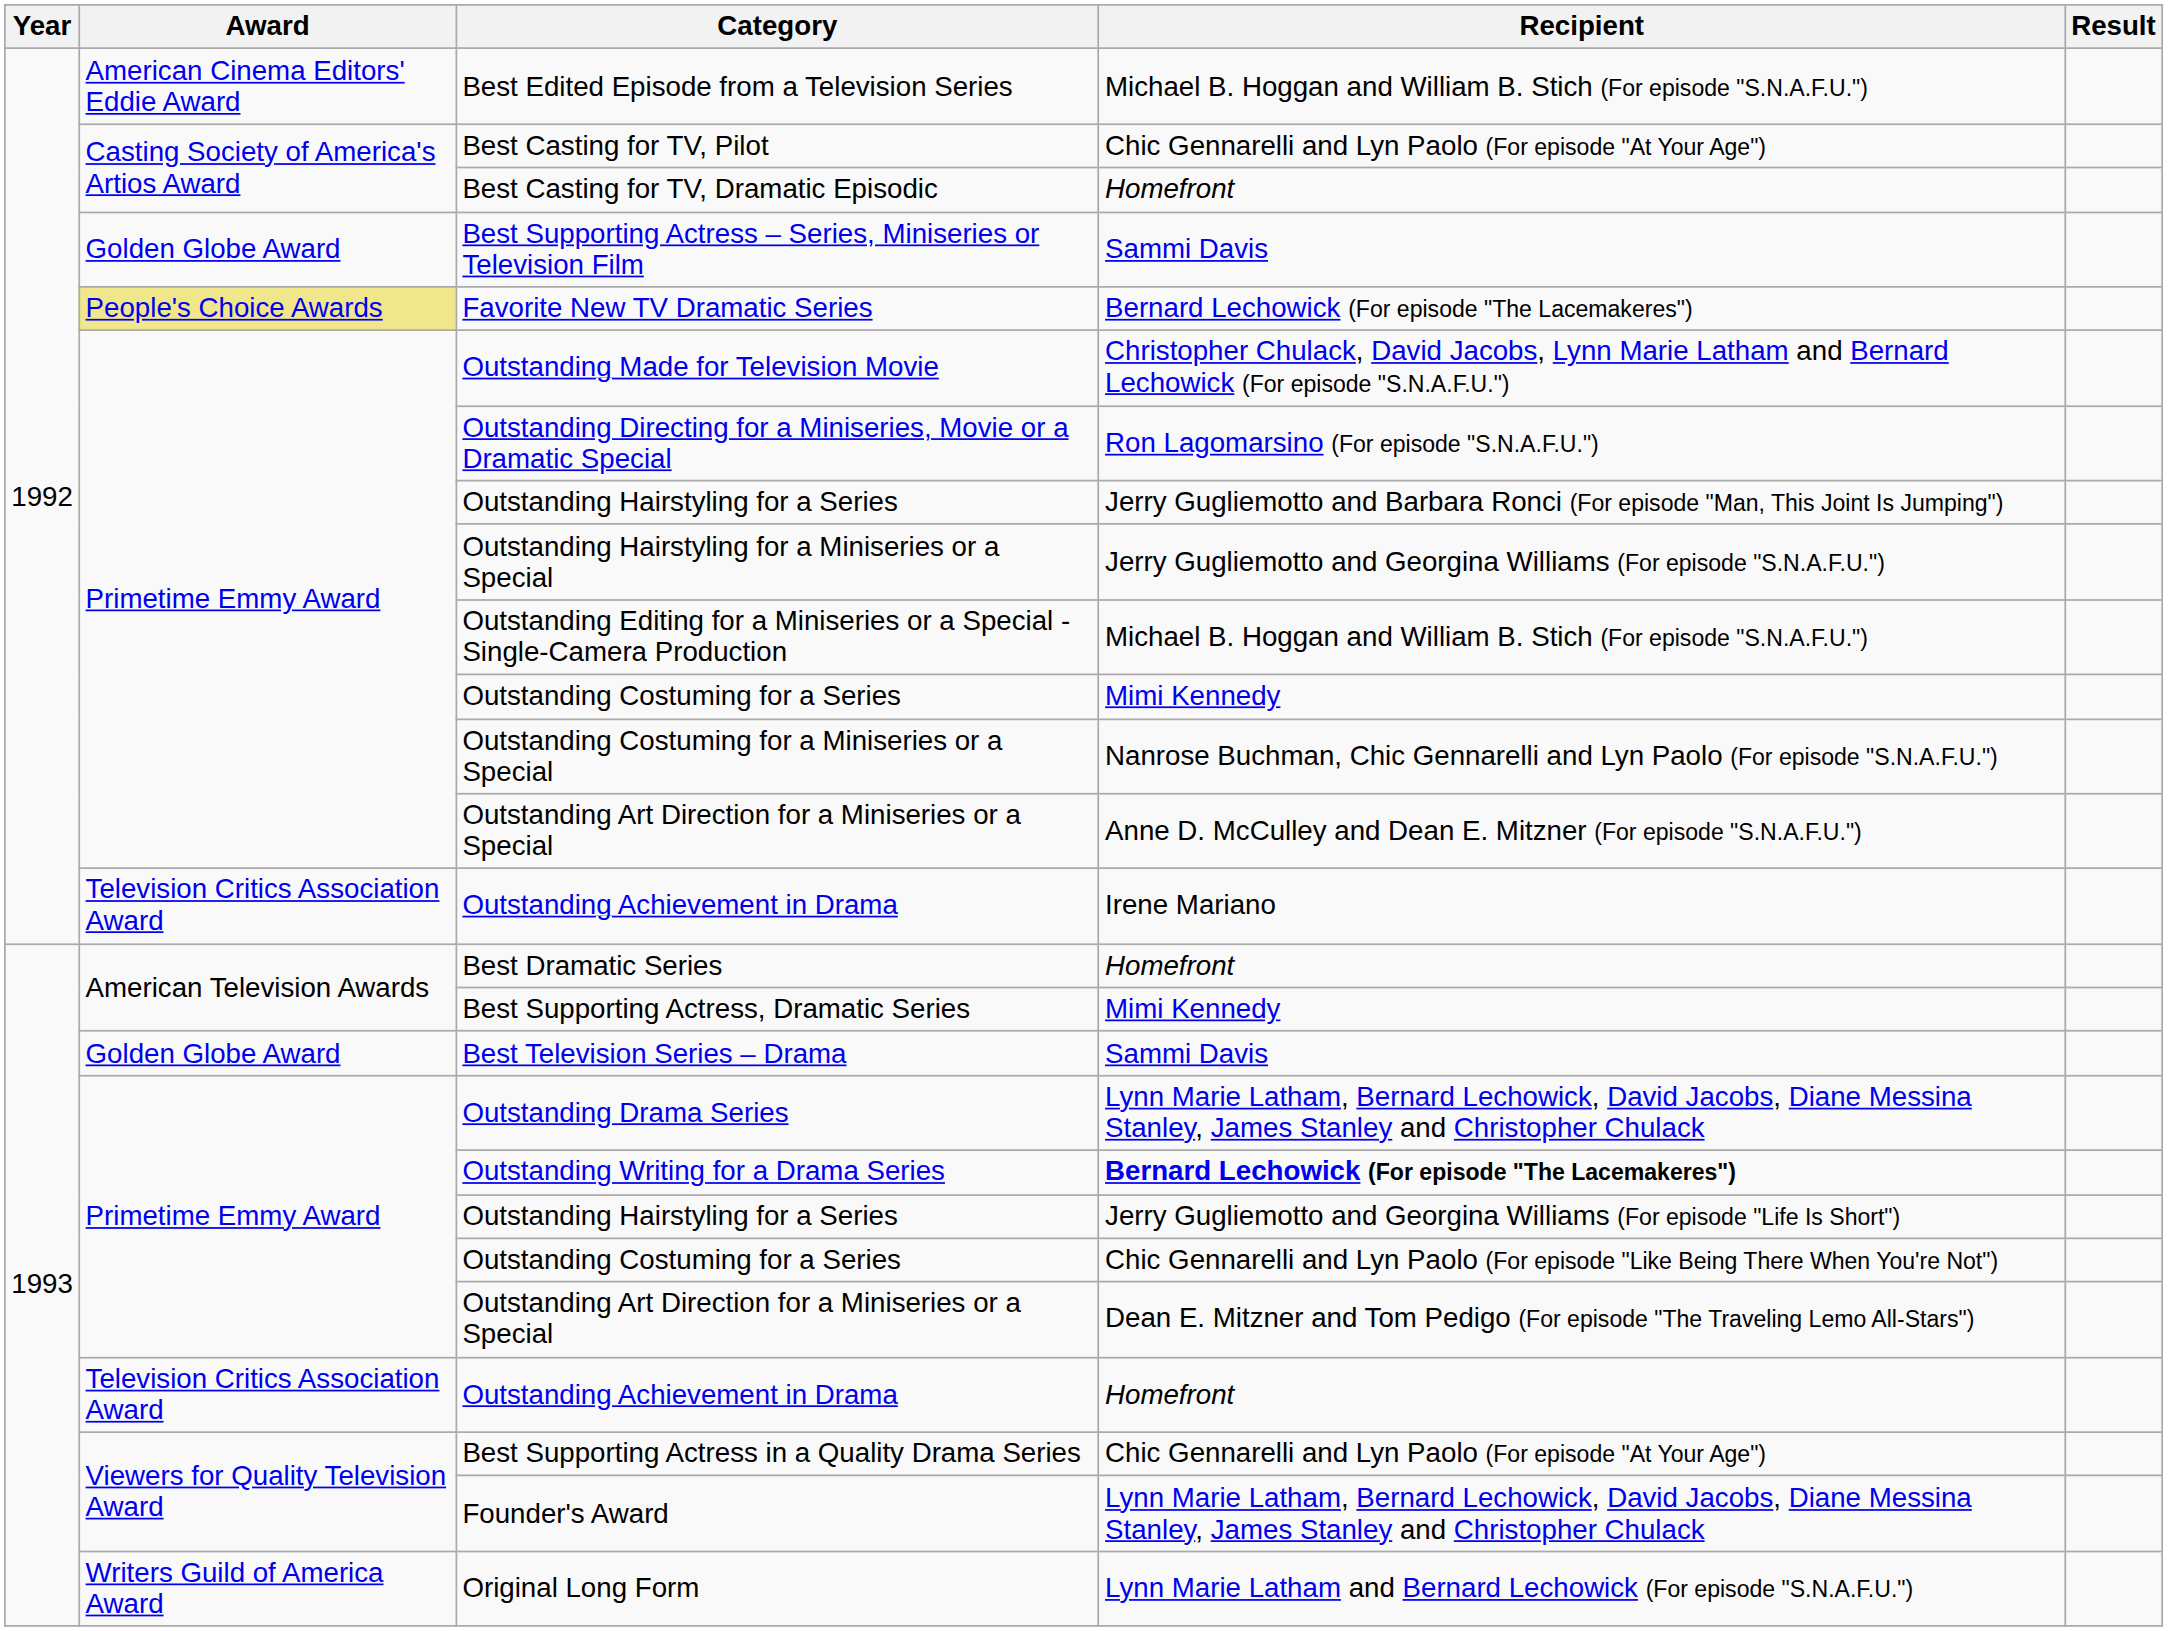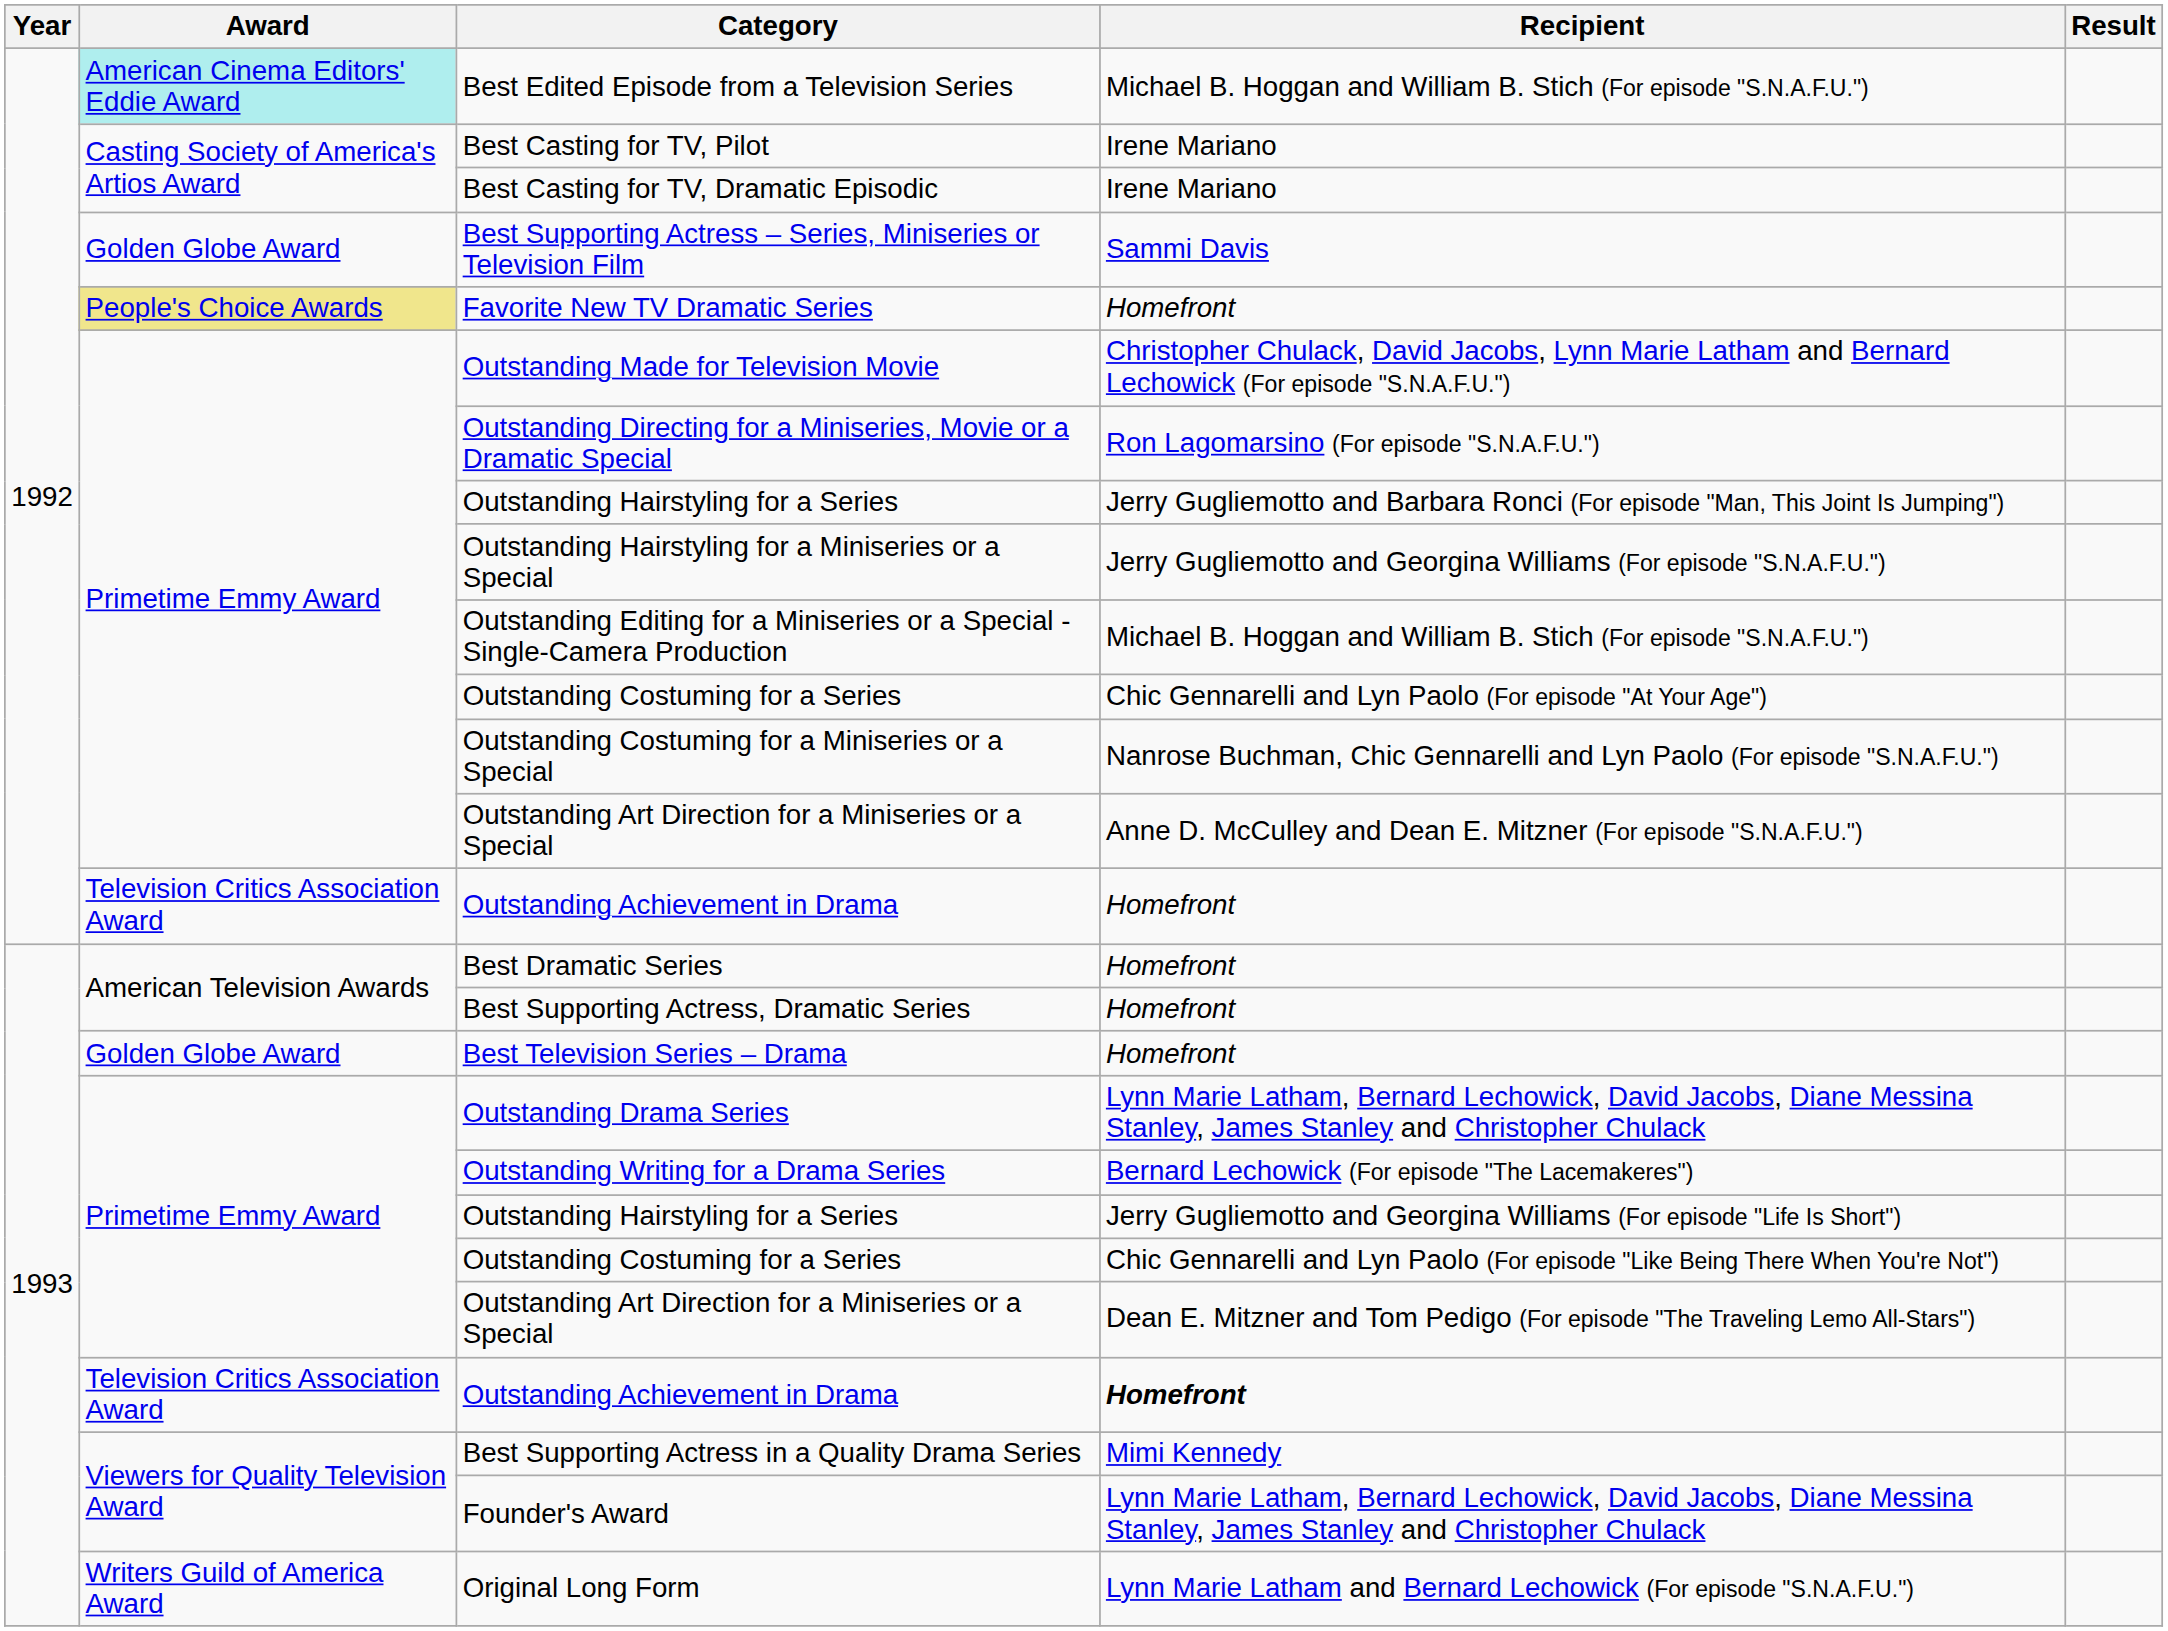 <table class="wikitable">
 <tr>
 <th>Year</th>
 <th>Award</th>
 <th>Category</th>
 <th>Recipient</th>
 <th>Result</th>
 </tr>
 <tr>
 <td rowspan="14">1992</td>
-<td><a href='#'>American Cinema Editors' Eddie Award</a></td>
+<td style="background: paleturquoise;"><a href='#'>American Cinema Editors' Eddie Award</a></td>
 <td>Best Edited Episode from a Television Series</td>
 <td>Michael B. Hoggan and William B. Stich <small>(For episode "S.N.A.F.U.")</small></td>
 <td></td>
 </tr>
 <tr>
 <td rowspan="2"><a href='#'>Casting Society of America's Artios Award</a></td>
 <td>Best Casting for TV, Pilot</td>
-<td>Chic Gennarelli and Lyn Paolo <small>(For episode "At Your Age")</small></td>
+<td>Irene Mariano</td>
 <td></td>
 </tr>
 <tr>
 <td>Best Casting for TV, Dramatic Episodic</td>
-<td><em>Homefront</em></td>
+<td>Irene Mariano</td>
 <td></td>
 </tr>
 <tr>
 <td><a href='#'>Golden Globe Award</a></td>
 <td><a href='#'>Best Supporting Actress – Series, Miniseries or Television Film</a></td>
 <td><a href='#'>Sammi Davis</a></td>
 <td></td>
 </tr>
 <tr>
 <td style="background: khaki;"><a href='#'>People's Choice Awards</a></td>
 <td><a href='#'>Favorite New TV Dramatic Series</a></td>
-<td><a href='#'>Bernard Lechowick</a> <small>(For episode "The Lacemakeres")</small></td>
+<td><em>Homefront</em></td>
 <td></td>
 </tr>
 <tr>
 <td rowspan="8"><a href='#'>Primetime Emmy Award</a></td>
 <td><a href='#'>Outstanding Made for Television Movie</a></td>
 <td><a href='#'>Christopher Chulack</a>, <a href='#'>David Jacobs</a>, <a href='#'>Lynn Marie Latham</a> and <a href='#'>Bernard Lechowick</a> <small>(For episode "S.N.A.F.U.")</small></td>
 <td></td>
 </tr>
 <tr>
 <td><a href='#'>Outstanding Directing for a Miniseries, Movie or a Dramatic Special</a></td>
 <td><a href='#'>Ron Lagomarsino</a> <small>(For episode "S.N.A.F.U.")</small></td>
 <td></td>
 </tr>
 <tr>
 <td>Outstanding Hairstyling for a Series</td>
 <td>Jerry Gugliemotto and Barbara Ronci <small>(For episode "Man, This Joint Is Jumping")</small></td>
 <td></td>
 </tr>
 <tr>
 <td>Outstanding Hairstyling for a Miniseries or a Special</td>
 <td>Jerry Gugliemotto and Georgina Williams <small>(For episode "S.N.A.F.U.")</small></td>
 <td></td>
 </tr>
 <tr>
 <td>Outstanding Editing for a Miniseries or a Special - Single-Camera Production</td>
 <td>Michael B. Hoggan and William B. Stich <small>(For episode "S.N.A.F.U.")</small></td>
 <td></td>
 </tr>
 <tr>
 <td>Outstanding Costuming for a Series</td>
-<td><a href='#'>Mimi Kennedy</a></td>
+<td>Chic Gennarelli and Lyn Paolo <small>(For episode "At Your Age")</small></td>
 <td></td>
 </tr>
 <tr>
 <td>Outstanding Costuming for a Miniseries or a Special</td>
 <td>Nanrose Buchman, Chic Gennarelli and Lyn Paolo <small>(For episode "S.N.A.F.U.")</small></td>
 <td></td>
 </tr>
 <tr>
 <td>Outstanding Art Direction for a Miniseries or a Special</td>
 <td>Anne D. McCulley and Dean E. Mitzner <small>(For episode "S.N.A.F.U.")</small></td>
 <td></td>
 </tr>
 <tr>
 <td><a href='#'>Television Critics Association Award</a></td>
 <td><a href='#'>Outstanding Achievement in Drama</a></td>
-<td>Irene Mariano</td>
+<td><em>Homefront</em></td>
 <td></td>
 </tr>
 <tr>
 <td rowspan="12">1993</td>
 <td rowspan="2">American Television Awards</td>
 <td>Best Dramatic Series</td>
 <td><em>Homefront</em></td>
 <td></td>
 </tr>
 <tr>
 <td>Best Supporting Actress, Dramatic Series</td>
-<td><a href='#'>Mimi Kennedy</a></td>
+<td><em>Homefront</em></td>
 <td></td>
 </tr>
 <tr>
 <td><a href='#'>Golden Globe Award</a></td>
 <td><a href='#'>Best Television Series – Drama</a></td>
-<td><a href='#'>Sammi Davis</a></td>
+<td><em>Homefront</em></td>
 <td></td>
 </tr>
 <tr>
 <td rowspan="5"><a href='#'>Primetime Emmy Award</a></td>
 <td><a href='#'>Outstanding Drama Series</a></td>
 <td><a href='#'>Lynn Marie Latham</a>, <a href='#'>Bernard Lechowick</a>, <a href='#'>David Jacobs</a>, <a href='#'>Diane Messina Stanley</a>, <a href='#'>James Stanley</a> and <a href='#'>Christopher Chulack</a></td>
 <td></td>
 </tr>
 <tr>
 <td><a href='#'>Outstanding Writing for a Drama Series</a></td>
-<td><strong><a href='#'>Bernard Lechowick</a> <small>(For episode "The Lacemakeres")</small></strong></td>
+<td><a href='#'>Bernard Lechowick</a> <small>(For episode "The Lacemakeres")</small></td>
 <td></td>
 </tr>
 <tr>
 <td>Outstanding Hairstyling for a Series</td>
 <td>Jerry Gugliemotto and Georgina Williams <small>(For episode "Life Is Short")</small></td>
 <td></td>
 </tr>
 <tr>
 <td>Outstanding Costuming for a Series</td>
 <td>Chic Gennarelli and Lyn Paolo <small>(For episode "Like Being There When You're Not")</small></td>
 <td></td>
 </tr>
 <tr>
 <td>Outstanding Art Direction for a Miniseries or a Special</td>
 <td>Dean E. Mitzner and Tom Pedigo <small>(For episode "The Traveling Lemo All-Stars")</small></td>
 <td></td>
 </tr>
 <tr>
 <td><a href='#'>Television Critics Association Award</a></td>
 <td><a href='#'>Outstanding Achievement in Drama</a></td>
-<td><em>Homefront</em></td>
+<td><strong><em>Homefront</em></strong></td>
 <td></td>
 </tr>
 <tr>
 <td rowspan="2"><a href='#'>Viewers for Quality Television Award</a></td>
 <td>Best Supporting Actress in a Quality Drama Series</td>
-<td>Chic Gennarelli and Lyn Paolo <small>(For episode "At Your Age")</small></td>
+<td><a href='#'>Mimi Kennedy</a></td>
 <td></td>
 </tr>
 <tr>
 <td>Founder's Award</td>
 <td><a href='#'>Lynn Marie Latham</a>, <a href='#'>Bernard Lechowick</a>, <a href='#'>David Jacobs</a>, <a href='#'>Diane Messina Stanley</a>, <a href='#'>James Stanley</a> and <a href='#'>Christopher Chulack</a></td>
 <td></td>
 </tr>
 <tr>
 <td><a href='#'>Writers Guild of America Award</a></td>
 <td>Original Long Form</td>
 <td><a href='#'>Lynn Marie Latham</a> and <a href='#'>Bernard Lechowick</a> <small>(For episode "S.N.A.F.U.")</small></td>
 <td></td>
 </tr>
 </table>
